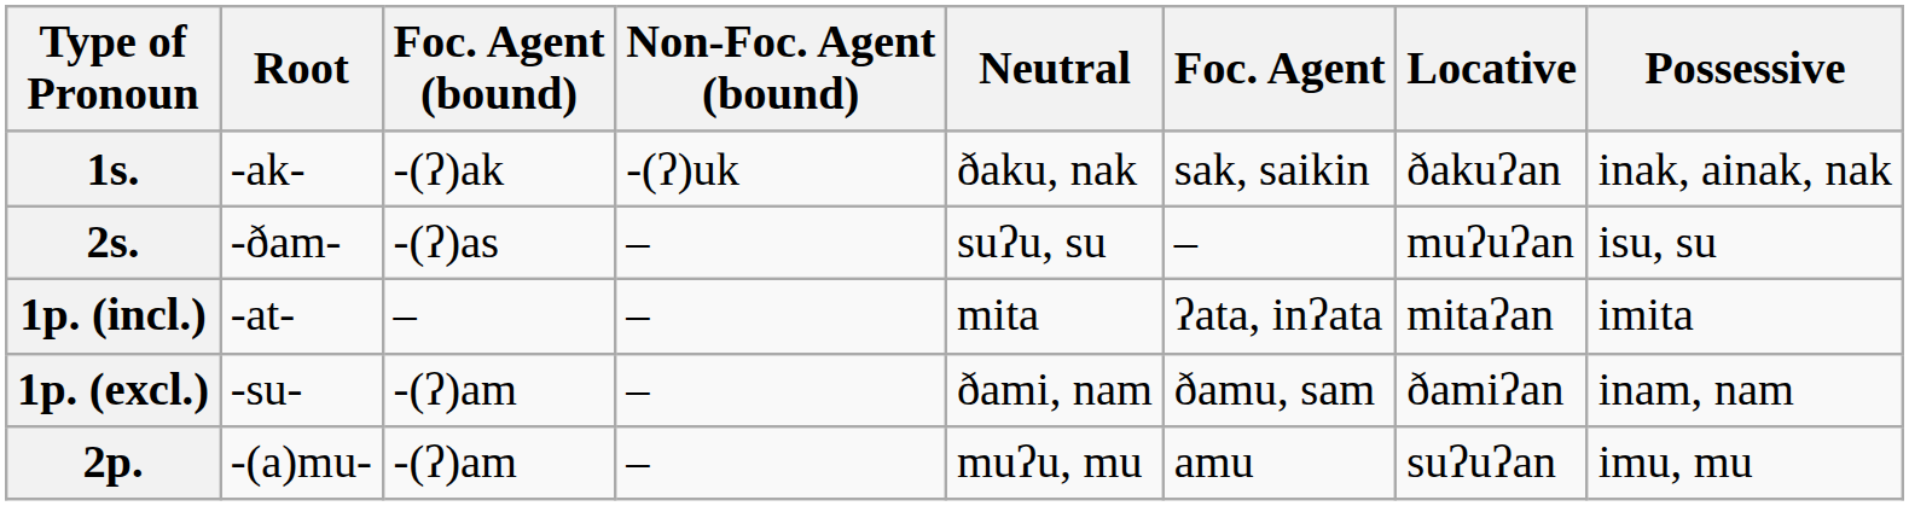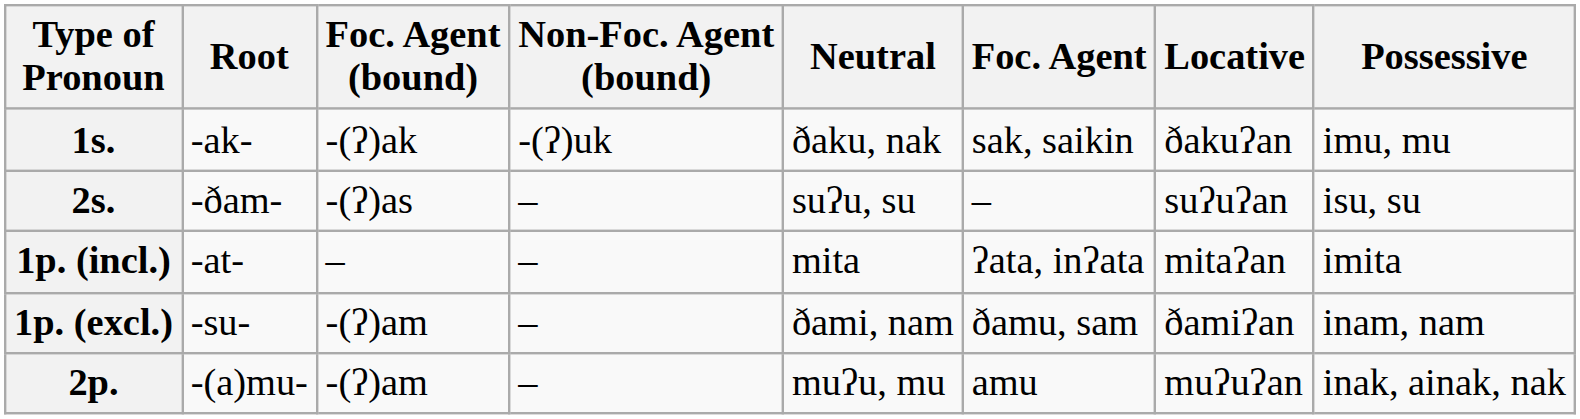 <table class="wikitable">
 <tr>
 <th>Type of<br> Pronoun</th>
 <th c=rt>Root</th>
 <th c=01>Foc. Agent<br>(bound)</th>
 <th c=02>Non-Foc. Agent<br>(bound)</th>
 <th c=03>Neutral</th>
 <th c=04>Foc. Agent</th>
 <th c=05>Locative</th>
 <th c=06>Possessive</th>
 </tr>
 <tr>
 <th>1s.</th>
 <td c=rt>-ak-</td>
 <td c=01>-(ʔ)ak</td>
 <td c=02>-(ʔ)uk</td>
 <td c=03>ðaku, nak</td>
 <td c=04>sak, saikin</td>
 <td c=05>ðakuʔan</td>
-<td c=06>inak, ainak, nak</td>
+<td c=06>imu, mu</td>
 </tr>
 <tr>
 <th>2s.</th>
 <td c=rt>-ðam-</td>
 <td c=01>-(ʔ)as</td>
 <td c=02>–</td>
 <td c=03>suʔu, su</td>
 <td c=04>–</td>
-<td c=05>muʔuʔan</td>
+<td c=05>suʔuʔan</td>
 <td c=06>isu, su</td>
 </tr>
 <tr>
 <th>1p. (incl.)</th>
 <td c=rt>-at-</td>
 <td c=01>–</td>
 <td c=02>–</td>
 <td c=03>mita</td>
 <td c=04>ʔata, inʔata</td>
 <td c=05>mitaʔan</td>
 <td c=06>imita</td>
 </tr>
 <tr>
 <th>1p. (excl.)</th>
 <td c=rt>-su-</td>
 <td c=01>-(ʔ)am</td>
 <td c=02>–</td>
 <td c=03>ðami, nam</td>
 <td c=04>ðamu, sam</td>
 <td c=05>ðamiʔan</td>
 <td c=06>inam, nam</td>
 </tr>
 <tr>
 <th>2p.</th>
 <td c=rt>-(a)mu-</td>
 <td c=01>-(ʔ)am</td>
 <td c=02>–</td>
 <td c=03>muʔu, mu</td>
 <td c=04>amu</td>
-<td c=05>suʔuʔan</td>
-<td c=06>imu, mu</td>
+<td c=05>muʔuʔan</td>
+<td c=06>inak, ainak, nak</td>
 </tr>
 </table>
